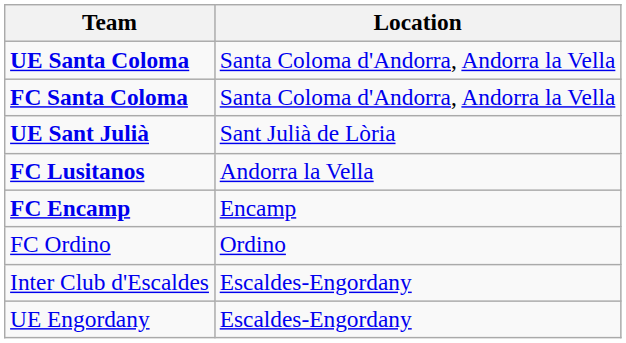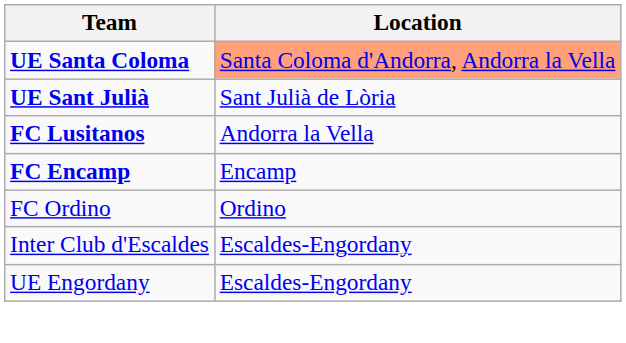 <table class="wikitable">
 <tr>
 <th>Team</th>
 <th>Location</th>
 </tr>
 <tr>
 <td><strong><a href='#'>UE Santa Coloma</a></strong></td>
-<td><a href='#'>Santa Coloma d'Andorra</a>, <a href='#'>Andorra la Vella</a></td>
-</tr>
-<tr>
-<td><strong><a href='#'>FC Santa Coloma</a></strong></td>
-<td><a href='#'>Santa Coloma d'Andorra</a>, <a href='#'>Andorra la Vella</a></td>
+<td style="background: lightsalmon;"><a href='#'>Santa Coloma d'Andorra</a>, <a href='#'>Andorra la Vella</a></td>
 </tr>
 <tr>
 <td><strong><a href='#'>UE Sant Julià</a></strong></td>
 <td><a href='#'>Sant Julià de Lòria</a></td>
 </tr>
 <tr>
 <td><strong><a href='#'>FC Lusitanos</a></strong></td>
 <td><a href='#'>Andorra la Vella</a></td>
 </tr>
 <tr>
 <td><strong><a href='#'>FC Encamp</a></strong></td>
 <td><a href='#'>Encamp</a></td>
 </tr>
 <tr>
 <td><a href='#'>FC Ordino</a></td>
 <td><a href='#'>Ordino</a></td>
 </tr>
 <tr>
 <td><a href='#'>Inter Club d'Escaldes</a></td>
 <td><a href='#'>Escaldes-Engordany</a></td>
 </tr>
 <tr>
 <td><a href='#'>UE Engordany</a></td>
 <td><a href='#'>Escaldes-Engordany</a></td>
 </tr>
 </table>
